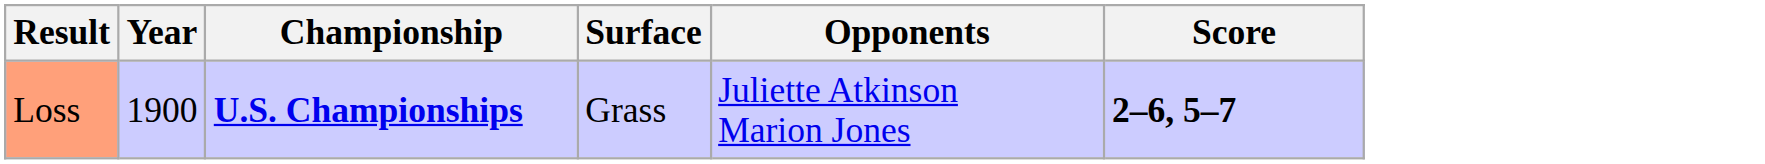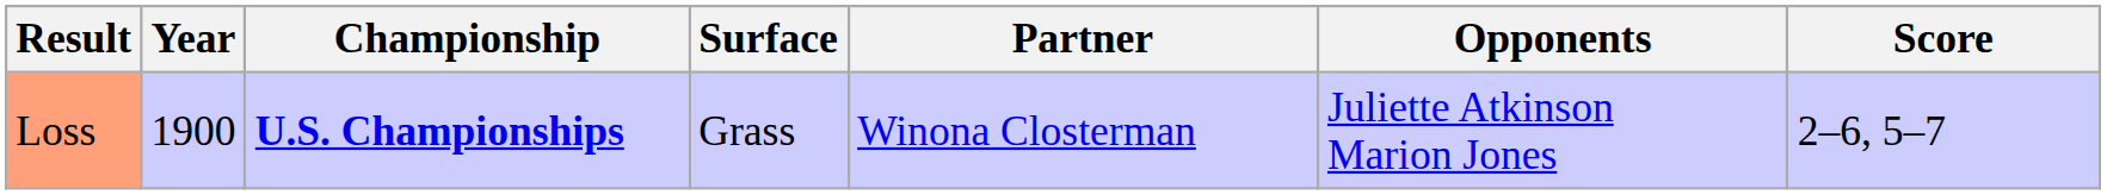 <table class="sortable wikitable">
 <tr>
 <th style="width:40px">Result</th>
 <th style="width:30px">Year</th>
 <th style="width:160px">Championship</th>
 <th style="width:50px">Surface</th>
+<th style="width:170px">Partner</th>
 <th style="width:170px">Opponents</th>
 <th style="width:110px" class="unsortable">Score</th>
 </tr>
 <tr style="background:#ccf;">
 <td style="background:#ffa07a;">Loss</td>
 <td>1900</td>
 <td><strong><a href='#'>U.S. Championships</a></strong></td>
 <td>Grass</td>
+<td> <a href='#'>Winona Closterman</a></td>
 <td> <a href='#'>Juliette Atkinson</a><br> <a href='#'>Marion Jones</a></td>
-<td><strong>2–6, 5–7</strong></td>
+<td>2–6, 5–7</td>
 </tr>
 </table>
